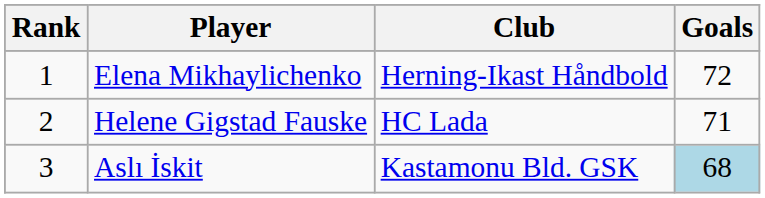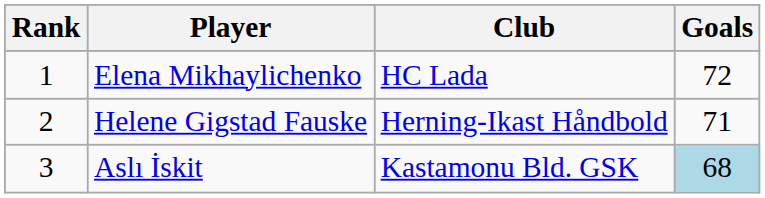 <table class="wikitable sortable" style="text-align:center">
 <tr>
 <th>Rank</th>
 <th>Player</th>
 <th>Club</th>
 <th>Goals</th>
 </tr>
 <tr>
 <td>1</td>
 <td align="left"> <a href='#'>Elena Mikhaylichenko</a></td>
-<td align="left"> <a href='#'>Herning-Ikast Håndbold</a></td>
+<td align="left"> <a href='#'>HC Lada</a></td>
 <td>72</td>
 </tr>
 <tr>
 <td>2</td>
 <td align="left"> <a href='#'>Helene Gigstad Fauske</a></td>
-<td align="left"> <a href='#'>HC Lada</a></td>
+<td align="left"> <a href='#'>Herning-Ikast Håndbold</a></td>
 <td>71</td>
 </tr>
 <tr>
 <td>3</td>
 <td align="left"> <a href='#'>Aslı İskit</a></td>
 <td align="left"> <a href='#'>Kastamonu Bld. GSK</a></td>
 <td style="background: lightblue;">68</td>
 </tr>
 </table>
